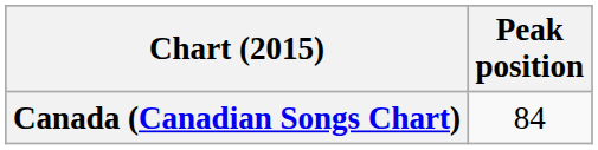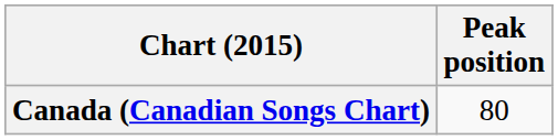 <table class="wikitable sortable plainrowheaders">
 <tr>
 <th scope="col">Chart (2015)</th>
 <th scope="col">Peak<br> position</th>
 </tr>
 <tr>
 <th scope="row">Canada (<a href='#'>Canadian Songs Chart</a>)</th>
-<td align="center">84</td>
+<td align="center">80</td>
 </tr>
 </table>
